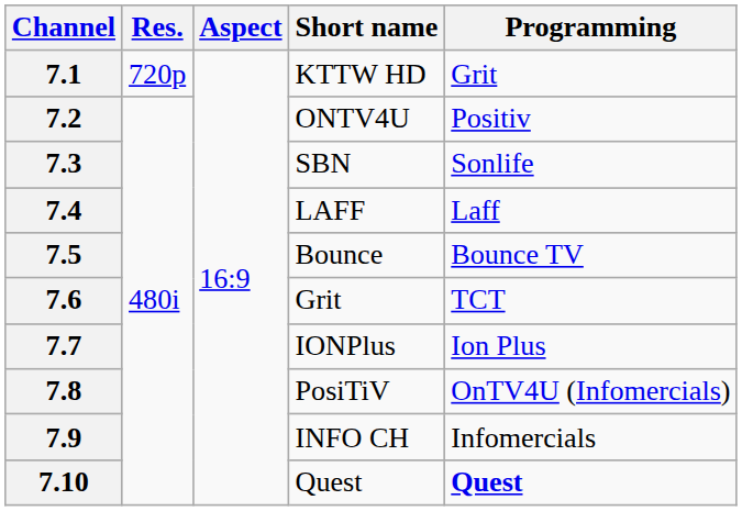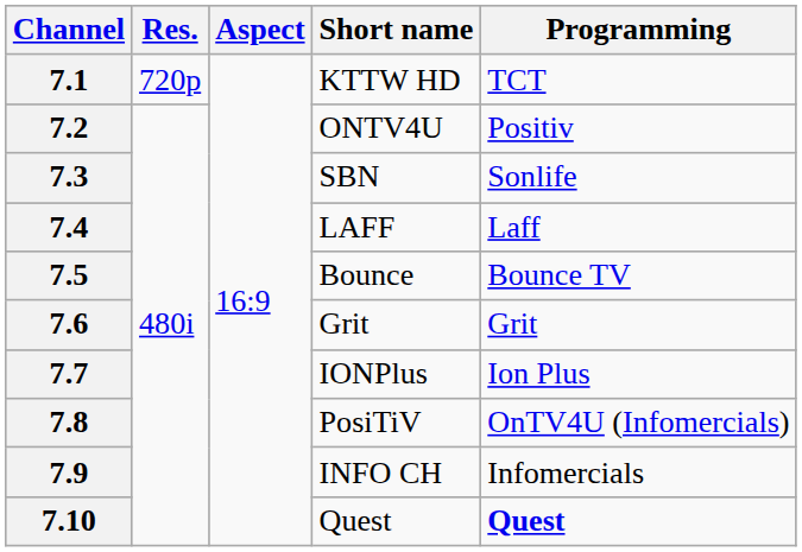 <table class="wikitable">
 <tr>
 <th scope = "col"><a href='#'>Channel</a></th>
 <th scope = "col"><a href='#'>Res.</a></th>
 <th scope = "col"><a href='#'>Aspect</a></th>
 <th scope = "col">Short name</th>
 <th scope = "col">Programming</th>
 </tr>
 <tr>
 <th scope = "row">7.1</th>
 <td><a href='#'>720p</a></td>
 <td rowspan="10"><a href='#'>16:9</a></td>
 <td>KTTW HD</td>
-<td><a href='#'>Grit</a></td>
+<td><a href='#'>TCT</a></td>
 </tr>
 <tr>
 <th scope = "row">7.2</th>
 <td rowspan="9"><a href='#'>480i</a></td>
 <td>ONTV4U</td>
 <td><a href='#'>Positiv</a></td>
 </tr>
 <tr>
 <th scope = "row">7.3</th>
 <td>SBN</td>
 <td><a href='#'>Sonlife</a></td>
 </tr>
 <tr>
 <th scope = "row">7.4</th>
 <td>LAFF</td>
 <td><a href='#'>Laff</a></td>
 </tr>
 <tr>
 <th scope = "row">7.5</th>
 <td>Bounce</td>
 <td><a href='#'>Bounce TV</a></td>
 </tr>
 <tr>
 <th scope = "row">7.6</th>
 <td>Grit</td>
-<td><a href='#'>TCT</a></td>
+<td><a href='#'>Grit</a></td>
 </tr>
 <tr>
 <th scope = "row">7.7</th>
 <td>IONPlus</td>
 <td><a href='#'>Ion Plus</a></td>
 </tr>
 <tr>
 <th scope = "row">7.8</th>
 <td>PosiTiV</td>
 <td><a href='#'>OnTV4U</a> (<a href='#'>Infomercials</a>)</td>
 </tr>
 <tr>
 <th scope = "row">7.9</th>
 <td>INFO CH</td>
 <td>Infomercials</td>
 </tr>
 <tr>
 <th scope = "row">7.10</th>
 <td>Quest</td>
 <td><strong><a href='#'>Quest</a></strong></td>
 </tr>
 </table>
